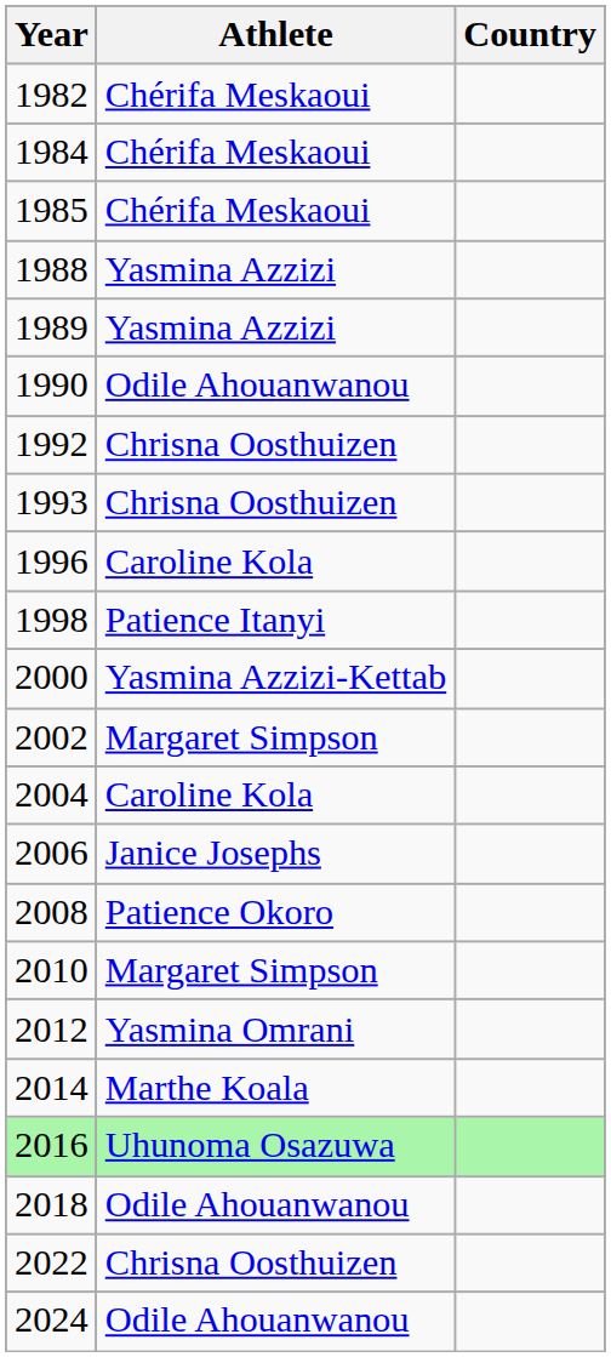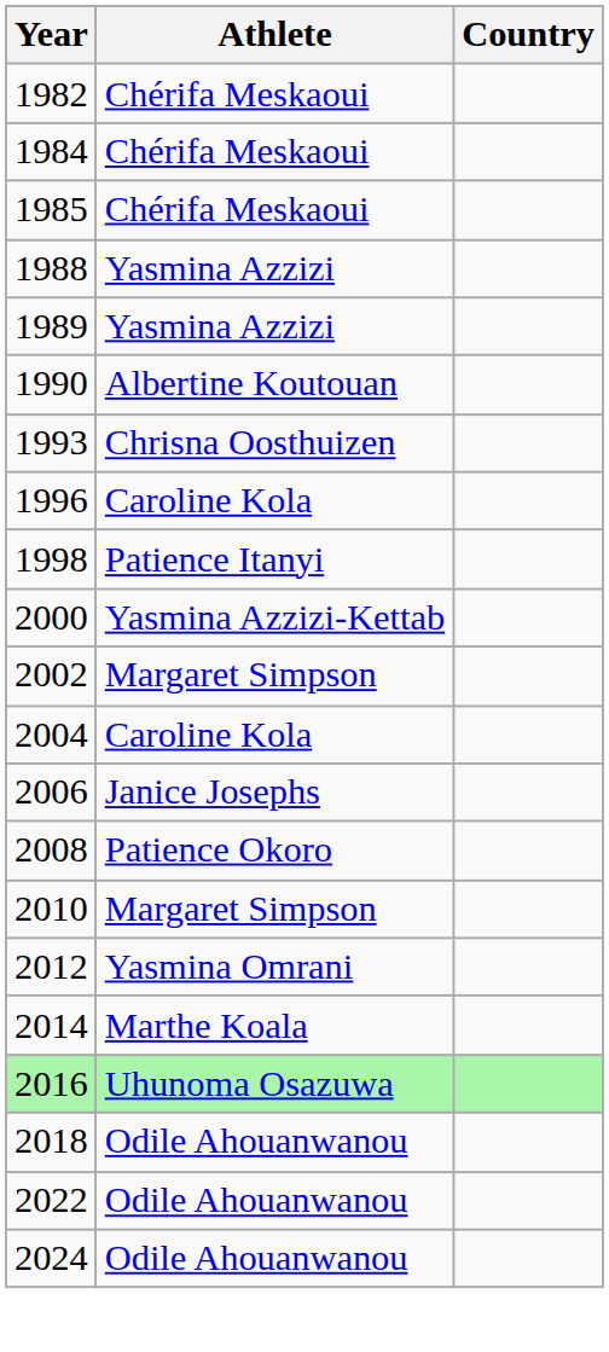 <table class="wikitable sortable">
 <tr>
 <th>Year</th>
 <th>Athlete</th>
 <th>Country</th>
 </tr>
 <tr>
 <td>1982</td>
 <td><a href='#'>Chérifa Meskaoui</a></td>
 <td></td>
 </tr>
 <tr>
 <td>1984</td>
 <td><a href='#'>Chérifa Meskaoui</a></td>
 <td></td>
 </tr>
 <tr>
 <td>1985</td>
 <td><a href='#'>Chérifa Meskaoui</a></td>
 <td></td>
 </tr>
 <tr>
 <td>1988</td>
 <td><a href='#'>Yasmina Azzizi</a></td>
 <td></td>
 </tr>
 <tr>
 <td>1989</td>
 <td><a href='#'>Yasmina Azzizi</a></td>
 <td></td>
 </tr>
 <tr>
 <td>1990</td>
-<td><a href='#'>Odile Ahouanwanou</a></td>
-<td></td>
-</tr>
-<tr>
-<td>1992</td>
-<td><a href='#'>Chrisna Oosthuizen</a></td>
+<td><a href='#'>Albertine Koutouan</a></td>
 <td></td>
 </tr>
 <tr>
 <td>1993</td>
 <td><a href='#'>Chrisna Oosthuizen</a></td>
 <td></td>
 </tr>
 <tr>
 <td>1996</td>
 <td><a href='#'>Caroline Kola</a></td>
 <td></td>
 </tr>
 <tr>
 <td>1998</td>
 <td><a href='#'>Patience Itanyi</a></td>
 <td></td>
 </tr>
 <tr>
 <td>2000</td>
 <td><a href='#'>Yasmina Azzizi-Kettab</a></td>
 <td></td>
 </tr>
 <tr>
 <td>2002</td>
 <td><a href='#'>Margaret Simpson</a></td>
 <td></td>
 </tr>
 <tr>
 <td>2004</td>
 <td><a href='#'>Caroline Kola</a></td>
 <td></td>
 </tr>
 <tr>
 <td>2006</td>
 <td><a href='#'>Janice Josephs</a></td>
 <td></td>
 </tr>
 <tr>
 <td>2008</td>
 <td><a href='#'>Patience Okoro</a></td>
 <td></td>
 </tr>
 <tr>
 <td>2010</td>
 <td><a href='#'>Margaret Simpson</a></td>
 <td></td>
 </tr>
 <tr>
 <td>2012</td>
 <td><a href='#'>Yasmina Omrani</a></td>
 <td></td>
 </tr>
 <tr>
 <td>2014</td>
 <td><a href='#'>Marthe Koala</a></td>
 <td></td>
 </tr>
 <tr bgcolor=#A9F5A9>
 <td>2016</td>
 <td><a href='#'>Uhunoma Osazuwa</a></td>
 <td></td>
 </tr>
 <tr>
 <td>2018</td>
 <td><a href='#'>Odile Ahouanwanou</a></td>
 <td></td>
 </tr>
 <tr>
 <td>2022</td>
-<td><a href='#'>Chrisna Oosthuizen</a></td>
+<td><a href='#'>Odile Ahouanwanou</a></td>
 <td></td>
 </tr>
 <tr>
 <td>2024</td>
 <td><a href='#'>Odile Ahouanwanou</a></td>
 <td></td>
 </tr>
 </table>
